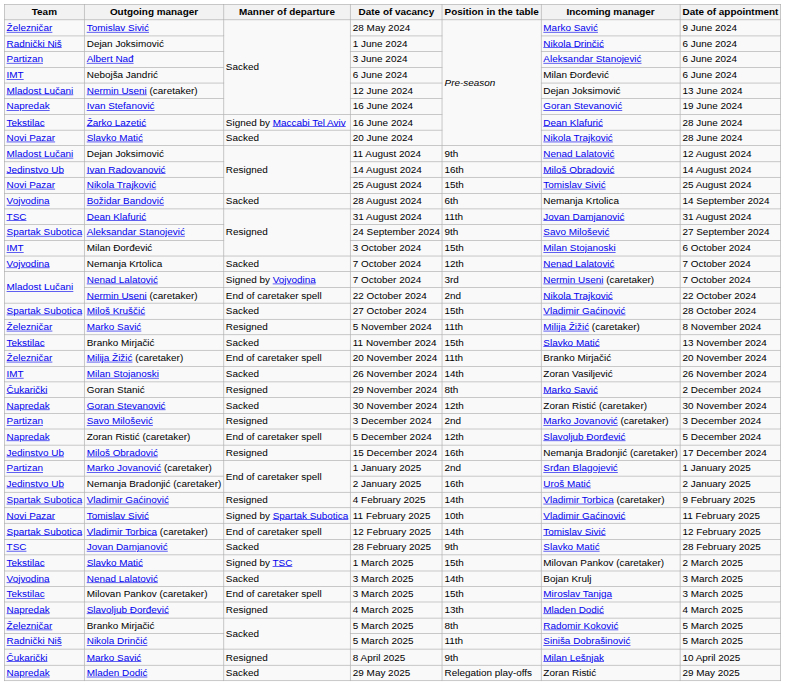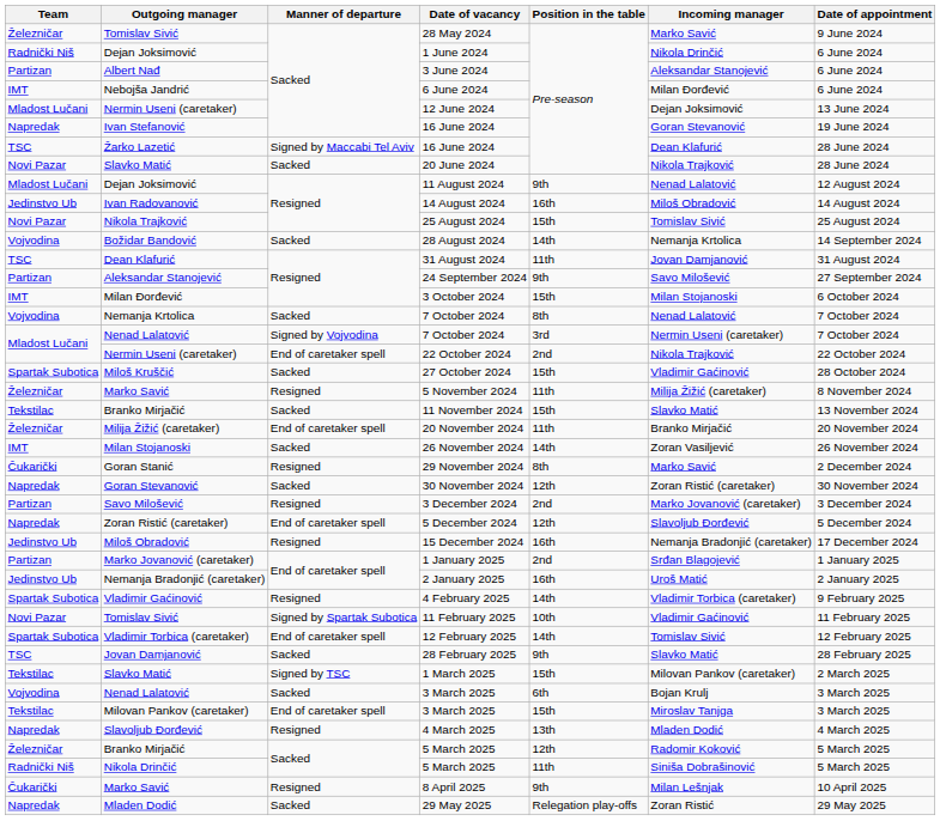 <table class="wikitable sortable">
 <tr>
 <th>Team</th>
 <th>Outgoing manager</th>
 <th>Manner of departure</th>
 <th>Date of vacancy</th>
 <th>Position in the table</th>
 <th>Incoming manager</th>
 <th>Date of appointment</th>
 </tr>
 <tr>
 <td><a href='#'>Železničar</a></td>
 <td> <a href='#'>Tomislav Sivić</a></td>
 <td rowspan="6">Sacked</td>
 <td>28 May 2024</td>
 <td rowspan="8"><em>Pre-season</em></td>
 <td> <a href='#'>Marko Savić</a></td>
 <td>9 June 2024</td>
 </tr>
 <tr>
 <td><a href='#'>Radnički Niš</a></td>
 <td> Dejan Joksimović</td>
 <td>1 June 2024</td>
 <td> <a href='#'>Nikola Drinčić</a></td>
 <td>6 June 2024</td>
 </tr>
 <tr>
 <td><a href='#'>Partizan</a></td>
 <td> <a href='#'>Albert Nađ</a></td>
 <td>3 June 2024</td>
 <td> <a href='#'>Aleksandar Stanojević</a></td>
 <td>6 June 2024</td>
 </tr>
 <tr>
 <td><a href='#'>IMT</a></td>
 <td> Nebojša Jandrić</td>
 <td>6 June 2024</td>
 <td> Milan Đorđević</td>
 <td>6 June 2024</td>
 </tr>
 <tr>
 <td><a href='#'>Mladost Lučani</a></td>
 <td> <a href='#'>Nermin Useni</a> (caretaker)</td>
 <td>12 June 2024</td>
 <td> Dejan Joksimović</td>
 <td>13 June 2024</td>
 </tr>
 <tr>
 <td><a href='#'>Napredak</a></td>
 <td> <a href='#'>Ivan Stefanović</a></td>
 <td>16 June 2024</td>
 <td> <a href='#'>Goran Stevanović</a></td>
 <td>19 June 2024</td>
 </tr>
 <tr>
-<td><a href='#'>Tekstilac</a></td>
+<td><a href='#'>TSC</a></td>
 <td> <a href='#'>Žarko Lazetić</a></td>
 <td>Signed by <a href='#'>Maccabi Tel Aviv</a></td>
 <td>16 June 2024</td>
 <td> <a href='#'>Dean Klafurić</a></td>
 <td>28 June 2024</td>
 </tr>
 <tr>
 <td><a href='#'>Novi Pazar</a></td>
 <td> <a href='#'>Slavko Matić</a></td>
 <td>Sacked</td>
 <td>20 June 2024</td>
 <td> <a href='#'>Nikola Trajković</a></td>
 <td>28 June 2024</td>
 </tr>
 <tr>
 <td><a href='#'>Mladost Lučani</a></td>
 <td> Dejan Joksimović</td>
 <td rowspan="3">Resigned</td>
 <td>11 August 2024</td>
 <td>9th</td>
 <td> <a href='#'>Nenad Lalatović</a></td>
 <td>12 August 2024</td>
 </tr>
 <tr>
 <td><a href='#'>Jedinstvo Ub</a></td>
 <td> <a href='#'>Ivan Radovanović</a></td>
 <td>14 August 2024</td>
 <td>16th</td>
 <td> <a href='#'>Miloš Obradović</a></td>
 <td>14 August 2024</td>
 </tr>
 <tr>
 <td><a href='#'>Novi Pazar</a></td>
 <td> <a href='#'>Nikola Trajković</a></td>
 <td>25 August 2024</td>
 <td>15th</td>
 <td> <a href='#'>Tomislav Sivić</a></td>
 <td>25 August 2024</td>
 </tr>
 <tr>
 <td><a href='#'>Vojvodina</a></td>
 <td> <a href='#'>Božidar Bandović</a></td>
 <td>Sacked</td>
 <td>28 August 2024</td>
-<td>6th</td>
+<td>14th</td>
 <td> Nemanja Krtolica</td>
 <td>14 September 2024</td>
 </tr>
 <tr>
 <td><a href='#'>TSC</a></td>
 <td> <a href='#'>Dean Klafurić</a></td>
 <td rowspan="3">Resigned</td>
 <td>31 August 2024</td>
 <td>11th</td>
 <td> <a href='#'>Jovan Damjanović</a></td>
 <td>31 August 2024</td>
 </tr>
 <tr>
-<td><a href='#'>Spartak Subotica</a></td>
+<td><a href='#'>Partizan</a></td>
 <td> <a href='#'>Aleksandar Stanojević</a></td>
 <td>24 September 2024</td>
 <td>9th</td>
 <td> <a href='#'>Savo Milošević</a></td>
 <td>27 September 2024</td>
 </tr>
 <tr>
 <td><a href='#'>IMT</a></td>
 <td> Milan Đorđević</td>
 <td>3 October 2024</td>
 <td>15th</td>
 <td> <a href='#'>Milan Stojanoski</a></td>
 <td>6 October 2024</td>
 </tr>
 <tr>
 <td><a href='#'>Vojvodina</a></td>
 <td> Nemanja Krtolica</td>
 <td>Sacked</td>
 <td>7 October 2024</td>
-<td>12th</td>
+<td>8th</td>
 <td> <a href='#'>Nenad Lalatović</a></td>
 <td>7 October 2024</td>
 </tr>
 <tr>
 <td rowspan="2"><a href='#'>Mladost Lučani</a></td>
 <td> <a href='#'>Nenad Lalatović</a></td>
 <td>Signed by <a href='#'>Vojvodina</a></td>
 <td>7 October 2024</td>
 <td>3rd</td>
 <td> <a href='#'>Nermin Useni</a> (caretaker)</td>
 <td>7 October 2024</td>
 </tr>
 <tr>
 <td> <a href='#'>Nermin Useni</a> (caretaker)</td>
 <td>End of caretaker spell</td>
 <td>22 October 2024</td>
 <td>2nd</td>
 <td> <a href='#'>Nikola Trajković</a></td>
 <td>22 October 2024</td>
 </tr>
 <tr>
 <td><a href='#'>Spartak Subotica</a></td>
 <td> <a href='#'>Miloš Kruščić</a></td>
 <td>Sacked</td>
 <td>27 October 2024</td>
 <td>15th</td>
 <td> <a href='#'>Vladimir Gaćinović</a></td>
 <td>28 October 2024</td>
 </tr>
 <tr>
 <td><a href='#'>Železničar</a></td>
 <td> <a href='#'>Marko Savić</a></td>
 <td>Resigned</td>
 <td>5 November 2024</td>
 <td>11th</td>
 <td> <a href='#'>Milija Žižić</a> (caretaker)</td>
 <td>8 November 2024</td>
 </tr>
 <tr>
 <td><a href='#'>Tekstilac</a></td>
 <td> Branko Mirjačić</td>
 <td>Sacked</td>
 <td>11 November 2024</td>
 <td>15th</td>
 <td> <a href='#'>Slavko Matić</a></td>
 <td>13 November 2024</td>
 </tr>
 <tr>
 <td><a href='#'>Železničar</a></td>
 <td> <a href='#'>Milija Žižić</a> (caretaker)</td>
 <td>End of caretaker spell</td>
 <td>20 November 2024</td>
 <td>11th</td>
 <td> Branko Mirjačić</td>
 <td>20 November 2024</td>
 </tr>
 <tr>
 <td><a href='#'>IMT</a></td>
 <td> <a href='#'>Milan Stojanoski</a></td>
 <td>Sacked</td>
 <td>26 November 2024</td>
 <td>14th</td>
 <td> Zoran Vasiljević</td>
 <td>26 November 2024</td>
 </tr>
 <tr>
 <td><a href='#'>Čukarički</a></td>
 <td> Goran Stanić</td>
 <td>Resigned</td>
 <td>29 November 2024</td>
 <td>8th</td>
 <td> <a href='#'>Marko Savić</a></td>
 <td>2 December 2024</td>
 </tr>
 <tr>
 <td><a href='#'>Napredak</a></td>
 <td> <a href='#'>Goran Stevanović</a></td>
 <td>Sacked</td>
 <td>30 November 2024</td>
 <td>12th</td>
 <td> Zoran Ristić (caretaker)</td>
 <td>30 November 2024</td>
 </tr>
 <tr>
 <td><a href='#'>Partizan</a></td>
 <td> <a href='#'>Savo Milošević</a></td>
 <td>Resigned</td>
 <td>3 December 2024</td>
 <td>2nd</td>
 <td> <a href='#'>Marko Jovanović</a> (caretaker)</td>
 <td>3 December 2024</td>
 </tr>
 <tr>
 <td><a href='#'>Napredak</a></td>
 <td> Zoran Ristić (caretaker)</td>
 <td>End of caretaker spell</td>
 <td>5 December 2024</td>
 <td>12th</td>
 <td> <a href='#'>Slavoljub Đorđević</a></td>
 <td>5 December 2024</td>
 </tr>
 <tr>
 <td><a href='#'>Jedinstvo Ub</a></td>
 <td> <a href='#'>Miloš Obradović</a></td>
 <td>Resigned</td>
 <td>15 December 2024</td>
 <td>16th</td>
 <td> Nemanja Bradonjić (caretaker)</td>
 <td>17 December 2024</td>
 </tr>
 <tr>
 <td><a href='#'>Partizan</a></td>
 <td> <a href='#'>Marko Jovanović</a> (caretaker)</td>
 <td rowspan="2">End of caretaker spell</td>
 <td>1 January 2025</td>
 <td>2nd</td>
 <td> <a href='#'>Srđan Blagojević</a></td>
 <td>1 January 2025</td>
 </tr>
 <tr>
 <td><a href='#'>Jedinstvo Ub</a></td>
 <td> Nemanja Bradonjić (caretaker)</td>
 <td>2 January 2025</td>
 <td>16th</td>
 <td> <a href='#'>Uroš Matić</a></td>
 <td>2 January 2025</td>
 </tr>
 <tr>
 <td><a href='#'>Spartak Subotica</a></td>
 <td> <a href='#'>Vladimir Gaćinović</a></td>
 <td>Resigned</td>
 <td>4 February 2025</td>
 <td>14th</td>
 <td> <a href='#'>Vladimir Torbica</a> (caretaker)</td>
 <td>9 February 2025</td>
 </tr>
 <tr>
 <td><a href='#'>Novi Pazar</a></td>
 <td> <a href='#'>Tomislav Sivić</a></td>
 <td>Signed by <a href='#'>Spartak Subotica</a></td>
 <td>11 February 2025</td>
 <td>10th</td>
 <td> <a href='#'>Vladimir Gaćinović</a></td>
 <td>11 February 2025</td>
 </tr>
 <tr>
 <td><a href='#'>Spartak Subotica</a></td>
 <td> <a href='#'>Vladimir Torbica</a> (caretaker)</td>
 <td>End of caretaker spell</td>
 <td>12 February 2025</td>
 <td>14th</td>
 <td> <a href='#'>Tomislav Sivić</a></td>
 <td>12 February 2025</td>
 </tr>
 <tr>
 <td><a href='#'>TSC</a></td>
 <td> <a href='#'>Jovan Damjanović</a></td>
 <td>Sacked</td>
 <td>28 February 2025</td>
 <td>9th</td>
 <td> <a href='#'>Slavko Matić</a></td>
 <td>28 February 2025</td>
 </tr>
 <tr>
 <td><a href='#'>Tekstilac</a></td>
 <td> <a href='#'>Slavko Matić</a></td>
 <td>Signed by <a href='#'>TSC</a></td>
 <td>1 March 2025</td>
 <td>15th</td>
 <td> Milovan Pankov (caretaker)</td>
 <td>2 March 2025</td>
 </tr>
 <tr>
 <td><a href='#'>Vojvodina</a></td>
 <td> <a href='#'>Nenad Lalatović</a></td>
 <td>Sacked</td>
 <td>3 March 2025</td>
-<td>14th</td>
+<td>6th</td>
 <td> Bojan Krulj</td>
 <td>3 March 2025</td>
 </tr>
 <tr>
 <td><a href='#'>Tekstilac</a></td>
 <td> Milovan Pankov (caretaker)</td>
 <td>End of caretaker spell</td>
 <td>3 March 2025</td>
 <td>15th</td>
 <td> <a href='#'>Miroslav Tanjga</a></td>
 <td>3 March 2025</td>
 </tr>
 <tr>
 <td><a href='#'>Napredak</a></td>
 <td> <a href='#'>Slavoljub Đorđević</a></td>
 <td>Resigned</td>
 <td>4 March 2025</td>
 <td>13th</td>
 <td> <a href='#'>Mladen Dodić</a></td>
 <td>4 March 2025</td>
 </tr>
 <tr>
 <td><a href='#'>Železničar</a></td>
 <td> Branko Mirjačić</td>
 <td rowspan="2">Sacked</td>
 <td>5 March 2025</td>
-<td>8th</td>
+<td>12th</td>
 <td> <a href='#'>Radomir Koković</a></td>
 <td>5 March 2025</td>
 </tr>
 <tr>
 <td><a href='#'>Radnički Niš</a></td>
 <td> <a href='#'>Nikola Drinčić</a></td>
 <td>5 March 2025</td>
 <td>11th</td>
 <td> <a href='#'>Siniša Dobrašinović</a></td>
 <td>5 March 2025</td>
 </tr>
 <tr>
 <td><a href='#'>Čukarički</a></td>
 <td> <a href='#'>Marko Savić</a></td>
 <td>Resigned</td>
 <td>8 April 2025</td>
 <td>9th</td>
 <td> <a href='#'>Milan Lešnjak</a></td>
 <td>10 April 2025</td>
 </tr>
 <tr>
 <td><a href='#'>Napredak</a></td>
 <td> <a href='#'>Mladen Dodić</a></td>
 <td>Sacked</td>
 <td>29 May 2025</td>
 <td>Relegation play-offs</td>
 <td> Zoran Ristić</td>
 <td>29 May 2025</td>
 </tr>
 </table>
